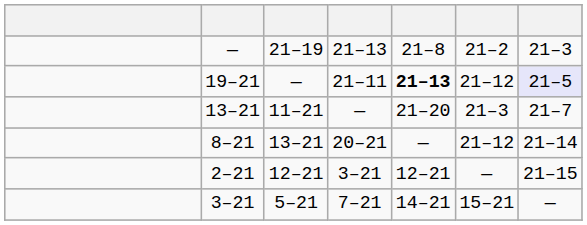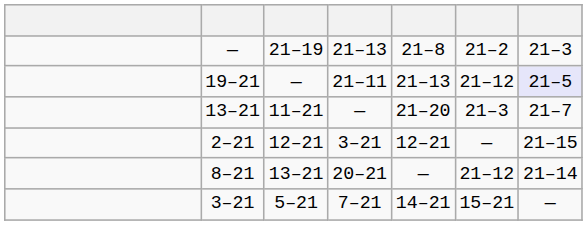 <table class="wikitable" style="text-align:center; font-size:90%;">
 <tr>
 <th width=120> </th>
 <th></th>
 <th></th>
 <th></th>
 <th></th>
 <th></th>
 <th></th>
 </tr>
 <tr>
 <td style="text-align:right;"></td>
 <td>—</td>
 <td>21–19</td>
 <td>21–13</td>
 <td>21–8</td>
 <td>21–2</td>
 <td>21–3</td>
 </tr>
 <tr>
 <td style="text-align:right;"></td>
 <td>19–21</td>
 <td>—</td>
 <td>21–11</td>
-<td><strong>21–13</strong></td>
+<td>21–13</td>
 <td>21–12</td>
 <td style="background: lavender;">21–5</td>
 </tr>
 <tr>
 <td style="text-align:right;"></td>
 <td>13–21</td>
 <td>11–21</td>
 <td>—</td>
 <td>21–20</td>
 <td>21–3</td>
 <td>21–7</td>
 </tr>
 <tr>
 <td style="text-align:right;"></td>
+<td>2–21</td>
+<td>12–21</td>
+<td>3–21</td>
+<td>12–21</td>
+<td>—</td>
+<td>21–15</td>
+</tr>
+<tr>
+<td style="text-align:right;"></td>
 <td>8–21</td>
 <td>13–21</td>
 <td>20–21</td>
 <td>—</td>
 <td>21–12</td>
 <td>21–14</td>
-</tr>
-<tr>
-<td style="text-align:right;"></td>
-<td>2–21</td>
-<td>12–21</td>
-<td>3–21</td>
-<td>12–21</td>
-<td>—</td>
-<td>21–15</td>
 </tr>
 <tr>
 <td style="text-align:right;"></td>
 <td>3–21</td>
 <td>5–21</td>
 <td>7–21</td>
 <td>14–21</td>
 <td>15–21</td>
 <td>—</td>
 </tr>
 </table>
